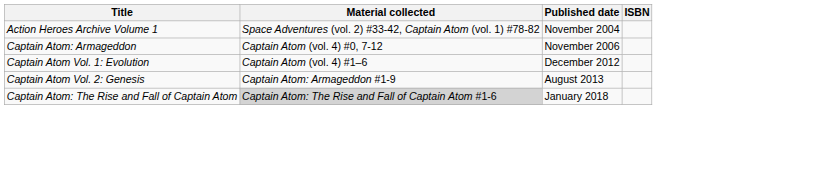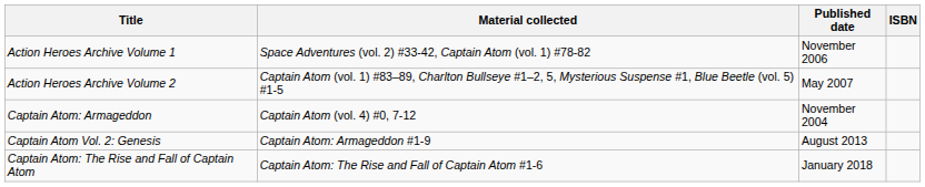 <table class="wikitable">
 <tr>
 <th>Title</th>
 <th>Material collected</th>
 <th>Published date</th>
 <th>ISBN</th>
 </tr>
 <tr>
 <td><em>Action Heroes Archive Volume 1</em></td>
 <td><em>Space Adventures</em> (vol. 2) #33-42, <em>Captain Atom</em> (vol. 1) #78-82</td>
-<td>November 2004</td>
+<td>November 2006</td>
+<td></td>
+</tr>
+<tr>
+<td><em>Action Heroes Archive Volume 2</em></td>
+<td><em>Captain Atom</em> (vol. 1) #83–89, <em>Charlton Bullseye</em> #1–2, 5, <em>Mysterious Suspense</em> #1, <em>Blue Beetle</em> (vol. 5) #1-5</td>
+<td>May 2007</td>
 <td></td>
 </tr>
 <tr>
 <td><em>Captain Atom: Armageddon</em></td>
 <td><em>Captain Atom</em> (vol. 4) #0, 7-12</td>
-<td>November 2006</td>
-<td></td>
-</tr>
-<tr>
-<td><em>Captain Atom Vol. 1: Evolution</em></td>
-<td><em>Captain Atom</em> (vol. 4) #1–6</td>
-<td>December 2012</td>
+<td>November 2004</td>
 <td></td>
 </tr>
 <tr>
 <td><em>Captain Atom Vol. 2: Genesis</em></td>
 <td><em>Captain Atom: Armageddon</em> #1-9</td>
 <td>August 2013</td>
 <td></td>
 </tr>
 <tr>
 <td><em>Captain Atom: The Rise and Fall of Captain Atom</em></td>
-<td style="background: lightgrey;"><em>Captain Atom: The Rise and Fall of Captain Atom</em> #1-6</td>
+<td><em>Captain Atom: The Rise and Fall of Captain Atom</em> #1-6</td>
 <td>January 2018</td>
 <td></td>
 </tr>
 </table>
